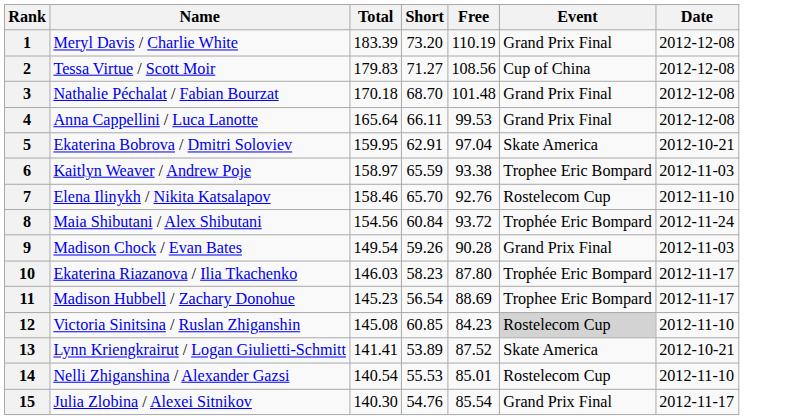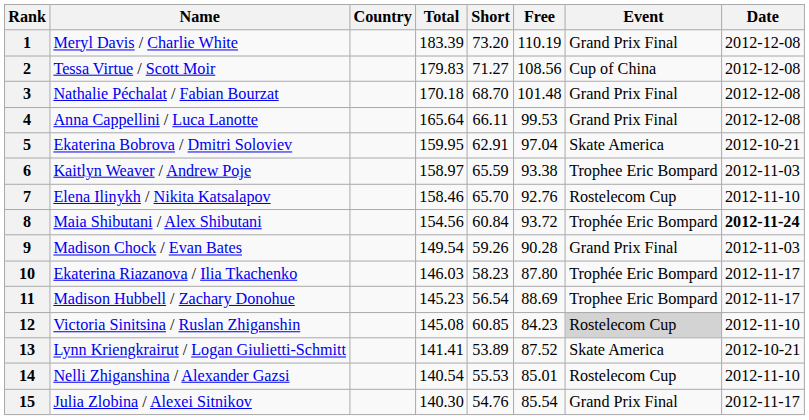 <table class="wikitable sortable">
 <tr>
 <th>Rank</th>
 <th>Name</th>
+<th>Country</th>
 <th>Total</th>
 <th>Short</th>
 <th>Free</th>
 <th>Event</th>
 <th>Date</th>
 </tr>
 <tr>
 <th>1</th>
 <td><a href='#'>Meryl Davis</a> / <a href='#'>Charlie White</a></td>
+<td></td>
 <td align=center>183.39</td>
 <td align=center>73.20</td>
 <td align=center>110.19</td>
 <td>Grand Prix Final</td>
 <td>2012-12-08</td>
 </tr>
 <tr>
 <th>2</th>
 <td><a href='#'>Tessa Virtue</a> / <a href='#'>Scott Moir</a></td>
+<td></td>
 <td align=center>179.83</td>
 <td align=center>71.27</td>
 <td align=center>108.56</td>
 <td>Cup of China</td>
 <td>2012-12-08</td>
 </tr>
 <tr>
 <th>3</th>
 <td><a href='#'>Nathalie Péchalat</a> / <a href='#'>Fabian Bourzat</a></td>
+<td></td>
 <td align=center>170.18</td>
 <td align=center>68.70</td>
 <td align=center>101.48</td>
 <td>Grand Prix Final</td>
 <td>2012-12-08</td>
 </tr>
 <tr>
 <th>4</th>
 <td><a href='#'>Anna Cappellini</a> / <a href='#'>Luca Lanotte</a></td>
+<td></td>
 <td align=center>165.64</td>
 <td align=center>66.11</td>
 <td align=center>99.53</td>
 <td>Grand Prix Final</td>
 <td>2012-12-08</td>
 </tr>
 <tr>
 <th>5</th>
 <td><a href='#'>Ekaterina Bobrova</a> / <a href='#'>Dmitri Soloviev</a></td>
+<td></td>
 <td align=center>159.95</td>
 <td align=center>62.91</td>
 <td align=center>97.04</td>
 <td>Skate America</td>
 <td>2012-10-21</td>
 </tr>
 <tr>
 <th>6</th>
 <td><a href='#'>Kaitlyn Weaver</a> / <a href='#'>Andrew Poje</a></td>
+<td></td>
 <td align=center>158.97</td>
 <td align=center>65.59</td>
 <td align=center>93.38</td>
 <td>Trophee Eric Bompard</td>
 <td>2012-11-03</td>
 </tr>
 <tr>
 <th>7</th>
 <td><a href='#'>Elena Ilinykh</a> / <a href='#'>Nikita Katsalapov</a></td>
+<td></td>
 <td align=center>158.46</td>
 <td align=center>65.70</td>
 <td align=center>92.76</td>
 <td>Rostelecom Cup</td>
 <td>2012-11-10</td>
 </tr>
 <tr>
 <th>8</th>
 <td><a href='#'>Maia Shibutani</a> / <a href='#'>Alex Shibutani</a></td>
+<td></td>
 <td align=center>154.56</td>
 <td align=center>60.84</td>
 <td align=center>93.72</td>
 <td>Trophée Eric Bompard</td>
-<td>2012-11-24</td>
+<td><strong>2012-11-24</strong></td>
 </tr>
 <tr>
 <th>9</th>
 <td><a href='#'>Madison Chock</a> / <a href='#'>Evan Bates</a></td>
+<td></td>
 <td align=center>149.54</td>
 <td align=center>59.26</td>
 <td align=center>90.28</td>
 <td>Grand Prix Final</td>
 <td>2012-11-03</td>
 </tr>
 <tr>
 <th>10</th>
 <td><a href='#'>Ekaterina Riazanova</a> / <a href='#'>Ilia Tkachenko</a></td>
+<td></td>
 <td align=center>146.03</td>
 <td align=center>58.23</td>
 <td align=center>87.80</td>
 <td>Trophée Eric Bompard</td>
 <td>2012-11-17</td>
 </tr>
 <tr>
 <th>11</th>
 <td><a href='#'>Madison Hubbell</a> / <a href='#'>Zachary Donohue</a></td>
+<td></td>
 <td align=center>145.23</td>
 <td align=center>56.54</td>
 <td align=center>88.69</td>
 <td>Trophee Eric Bompard</td>
 <td>2012-11-17</td>
 </tr>
 <tr>
 <th>12</th>
 <td><a href='#'>Victoria Sinitsina</a> / <a href='#'>Ruslan Zhiganshin</a></td>
+<td></td>
 <td align=center>145.08</td>
 <td align=center>60.85</td>
 <td align=center>84.23</td>
 <td style="background: lightgrey;">Rostelecom Cup</td>
 <td>2012-11-10</td>
 </tr>
 <tr>
 <th>13</th>
 <td><a href='#'>Lynn Kriengkrairut</a> / <a href='#'>Logan Giulietti-Schmitt</a></td>
+<td></td>
 <td align=center>141.41</td>
 <td align=center>53.89</td>
 <td align=center>87.52</td>
 <td>Skate America</td>
 <td>2012-10-21</td>
 </tr>
 <tr>
 <th>14</th>
 <td><a href='#'>Nelli Zhiganshina</a> / <a href='#'>Alexander Gazsi</a></td>
+<td></td>
 <td align=center>140.54</td>
 <td align=center>55.53</td>
 <td align=center>85.01</td>
 <td>Rostelecom Cup</td>
 <td>2012-11-10</td>
 </tr>
 <tr>
 <th>15</th>
 <td><a href='#'>Julia Zlobina</a> / <a href='#'>Alexei Sitnikov</a></td>
+<td></td>
 <td align=center>140.30</td>
 <td align=center>54.76</td>
 <td align=center>85.54</td>
 <td>Grand Prix Final</td>
 <td>2012-11-17</td>
 </tr>
 </table>
